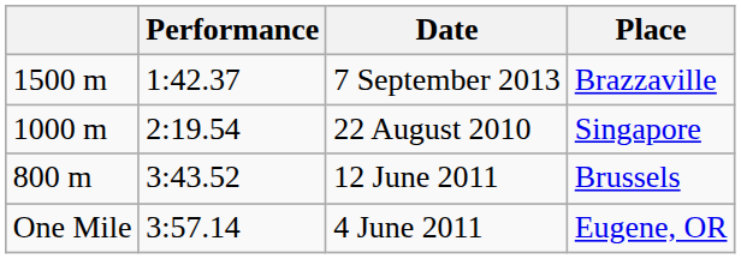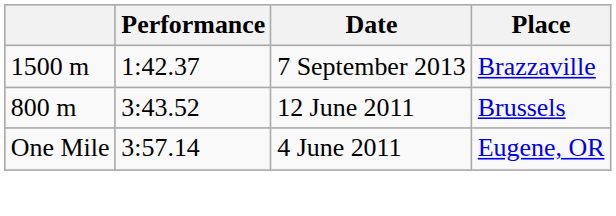 <table class="wikitable">
 <tr>
 <th></th>
 <th>Performance</th>
 <th>Date</th>
 <th>Place</th>
 </tr>
 <tr>
 <td>1500 m</td>
 <td>1:42.37</td>
 <td>7 September 2013</td>
 <td><a href='#'>Brazzaville</a></td>
 </tr>
 <tr>
-<td>1000 m</td>
-<td>2:19.54</td>
-<td>22 August 2010</td>
-<td><a href='#'>Singapore</a></td>
-</tr>
-<tr>
 <td>800 m</td>
 <td>3:43.52</td>
 <td>12 June 2011</td>
 <td><a href='#'>Brussels</a></td>
 </tr>
 <tr>
 <td>One Mile</td>
 <td>3:57.14</td>
 <td>4 June 2011</td>
 <td><a href='#'>Eugene, OR</a></td>
 </tr>
 </table>
